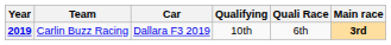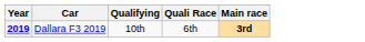 <table class="wikitable" style="text-align:center; font-size:90%">
 <tr>
 <th>Year</th>
-<th>Team</th>
 <th>Car</th>
 <th>Qualifying</th>
 <th>Quali Race</th>
 <th>Main race</th>
 </tr>
 <tr>
 <th><a href='#'>2019</a></th>
-<td align="left" nowrap> <a href='#'>Carlin Buzz Racing</a></td>
 <td align="left" nowrap><a href='#'>Dallara F3 2019</a></td>
 <td>10th</td>
 <td>6th</td>
 <td style="background:#FFDF9F;"><strong>3rd</strong></td>
 </tr>
 </table>
